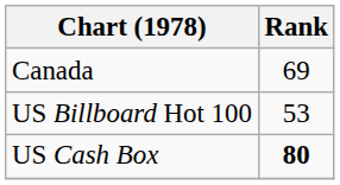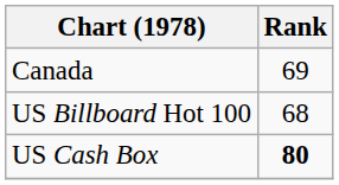 <table class="wikitable sortable">
 <tr>
 <th>Chart (1978)</th>
 <th style="text-align:center;">Rank</th>
 </tr>
 <tr>
 <td>Canada </td>
 <td style="text-align:center;">69</td>
 </tr>
 <tr>
 <td>US <em>Billboard</em> Hot 100</td>
-<td style="text-align:center;">53</td>
+<td style="text-align:center;">68</td>
 </tr>
 <tr>
 <td>US <em>Cash Box</em> </td>
 <td style="text-align:center;"><strong>80</strong></td>
 </tr>
 <tr>
 </tr>
 </table>
